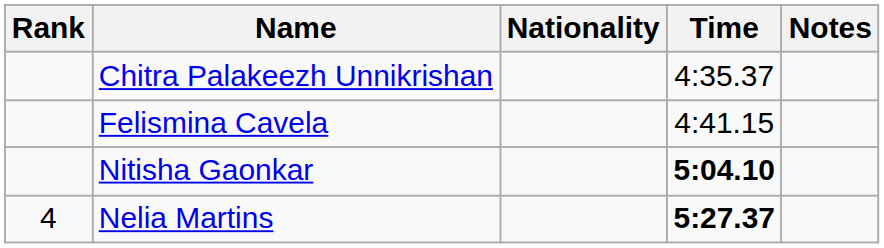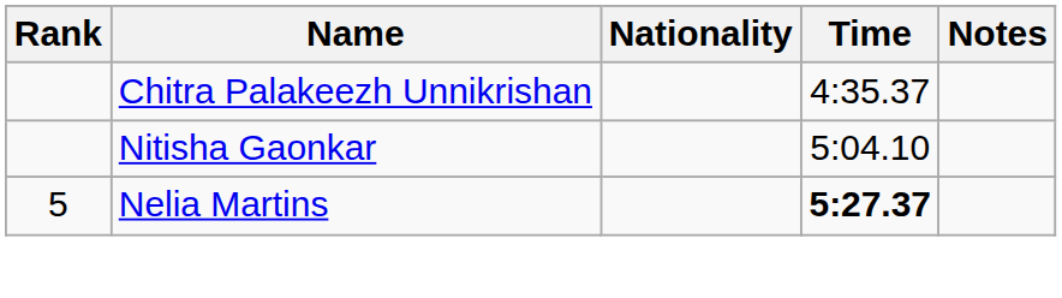 <table class="wikitable sortable" style="text-align:center">
 <tr>
 <th>Rank</th>
 <th>Name</th>
 <th>Nationality</th>
 <th>Time</th>
 <th>Notes</th>
 </tr>
 <tr>
 <td></td>
 <td align=left><a href='#'>Chitra Palakeezh Unnikrishan</a></td>
 <td align=left></td>
 <td>4:35.37</td>
 <td></td>
 </tr>
 <tr>
 <td></td>
-<td align=left><a href='#'>Felismina Cavela</a></td>
+<td align=left><a href='#'>Nitisha Gaonkar</a></td>
 <td align=left></td>
-<td>4:41.15</td>
+<td>5:04.10</td>
 <td></td>
 </tr>
 <tr>
-<td></td>
-<td align=left><a href='#'>Nitisha Gaonkar</a></td>
-<td align=left></td>
-<td><strong>5:04.10</strong></td>
-<td></td>
-</tr>
-<tr>
-<td>4</td>
+<td>5</td>
 <td align=left><a href='#'>Nelia Martins</a></td>
 <td align=left></td>
 <td><strong>5:27.37</strong></td>
 <td></td>
 </tr>
 </table>
